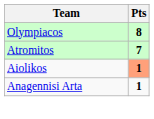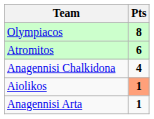 <table class="wikitable" style="text-align: center;">
 <tr>
 <th width=165>Team</th>
 <th width=20>Pts</th>
 </tr>
 <tr bgcolor="#ccffcc">
 <td align=left><a href='#'>Olympiacos</a></td>
 <td><strong>8</strong></td>
 </tr>
 <tr bgcolor="#ccffcc">
 <td align=left><a href='#'>Atromitos</a></td>
-<td><strong>7</strong></td>
+<td><strong>6</strong></td>
+</tr>
+<tr>
+<td align=left><a href='#'>Anagennisi Chalkidona</a></td>
+<td><strong>4</strong></td>
 </tr>
 <tr>
 <td align=left><a href='#'>Aiolikos</a></td>
 <td style="background: lightsalmon;"><strong>1</strong></td>
 </tr>
 <tr>
 <td align=left><a href='#'>Anagennisi Arta</a></td>
 <td><strong>1</strong></td>
 </tr>
 </table>
